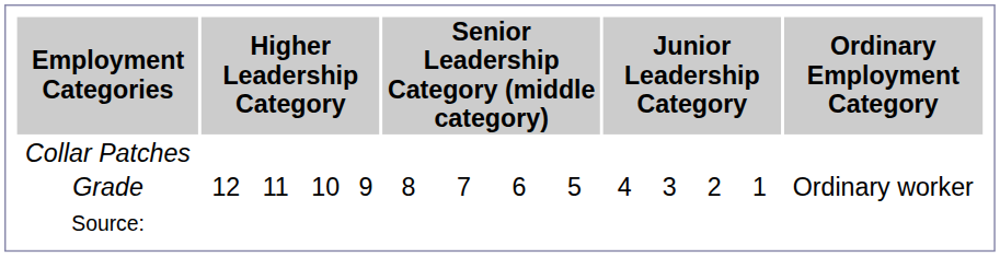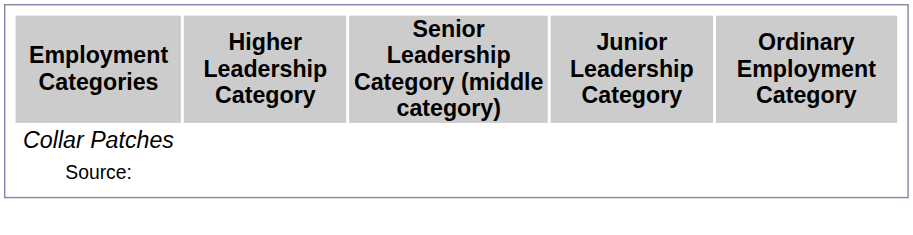 <table style="width:100%; border:1px solid #8888aa; background:#fff; padding:5px; font-size:100%; margin:0 12px 12px 0; text-align:center;">
 <tr style="background:#ccc;">
 <th>Employment Categories</th>
 <th colspan="4">Higher Leadership Category</th>
 <th colspan="4">Senior Leadership Category (middle category)</th>
 <th colspan="4">Junior Leadership Category</th>
 <th colspan="1">Ordinary Employment Category</th>
 </tr>
 <tr style="text-align:center;">
 <td><em>Collar Patches</em></td>
 <td></td>
 <td></td>
 <td></td>
 <td></td>
 <td></td>
 <td></td>
 <td></td>
 <td></td>
 <td></td>
 <td></td>
 <td></td>
 <td></td>
 <td></td>
 </tr>
 <tr>
-<td><em>Grade</em></td>
-<td>12</td>
-<td>11</td>
-<td>10</td>
-<td>9</td>
-<td>8</td>
-<td>7</td>
-<td>6</td>
-<td>5</td>
-<td>4</td>
-<td>3</td>
-<td>2</td>
-<td>1</td>
-<td>Ordinary worker</td>
-</tr>
-<tr>
 <td><small>Source:</small></td>
 </tr>
 </table>
